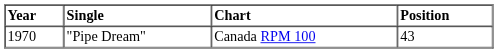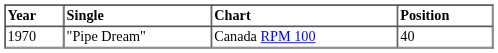 <table border=1 cellspacing=0 cellpadding=2 width="550px">
 <tr>
 <th align="left">Year</th>
 <th align="left">Single</th>
 <th align="left">Chart</th>
 <th align="left">Position</th>
 </tr>
 <tr>
 <td rowspan="3" align="left">1970</td>
 <td align="left">"Pipe Dream"</td>
 <td rowspan="3" align="left">Canada <a href='#'>RPM 100</a></td>
-<td align="left">43</td>
+<td align="left">40</td>
 </tr>
 <tr>
 </tr>
 </table>
